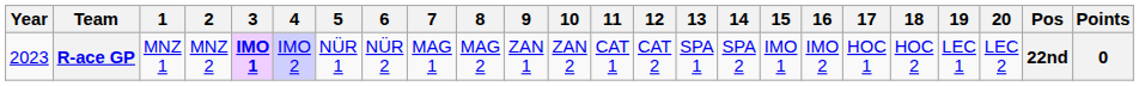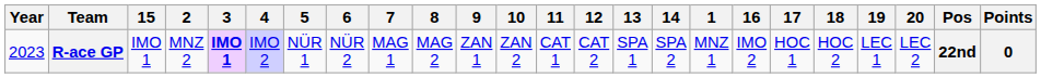 <table class="wikitable" style="text-align:center; font-size:85%">
 <tr>
 <th>Year</th>
 <th>Team</th>
-<th>1</th>
+<th>15</th>
 <th>2</th>
 <th>3</th>
 <th>4</th>
 <th>5</th>
 <th>6</th>
 <th>7</th>
 <th>8</th>
 <th>9</th>
 <th>10</th>
 <th>11</th>
 <th>12</th>
 <th>13</th>
 <th>14</th>
-<th>15</th>
+<th>1</th>
 <th>16</th>
 <th>17</th>
 <th>18</th>
 <th>19</th>
 <th>20</th>
 <th>Pos</th>
 <th>Points</th>
 </tr>
 <tr>
 <td><a href='#'>2023</a></td>
 <th nowrap><a href='#'>R-ace GP</a></th>
-<td style="background:#;"><a href='#'>MNZ<br>1</a></td>
+<td style="background:#;"><a href='#'>IMO<br>1</a></td>
 <td style="background:#;"><a href='#'>MNZ<br>2</a></td>
 <td style="background:#EFCFFF;"><strong><a href='#'>IMO<br>1</a><br></strong></td>
 <td style="background:#CFCFFF;"><a href='#'>IMO<br>2</a><br></td>
 <td style="background:#;"><a href='#'>NÜR<br>1</a></td>
 <td style="background:#;"><a href='#'>NÜR<br>2</a></td>
 <td style="background:#;"><a href='#'>MAG<br>1</a></td>
 <td style="background:#;"><a href='#'>MAG<br>2</a></td>
 <td style="background:#;"><a href='#'>ZAN<br>1</a></td>
 <td style="background:#;"><a href='#'>ZAN<br>2</a></td>
 <td style="background:#;"><a href='#'>CAT<br>1</a></td>
 <td style="background:#;"><a href='#'>CAT<br>2</a></td>
 <td style="background:#;"><a href='#'>SPA<br>1</a></td>
 <td style="background:#;"><a href='#'>SPA<br>2</a></td>
-<td style="background:#;"><a href='#'>IMO<br>1</a></td>
+<td style="background:#;"><a href='#'>MNZ<br>1</a></td>
 <td style="background:#;"><a href='#'>IMO<br>2</a></td>
 <td style="background:#;"><a href='#'>HOC<br>1</a></td>
 <td style="background:#;"><a href='#'>HOC<br>2</a></td>
 <td style="background:#;"><a href='#'>LEC<br>1</a></td>
 <td style="background:#;"><a href='#'>LEC<br>2</a></td>
 <th>22nd</th>
 <th>0</th>
 </tr>
 </table>
